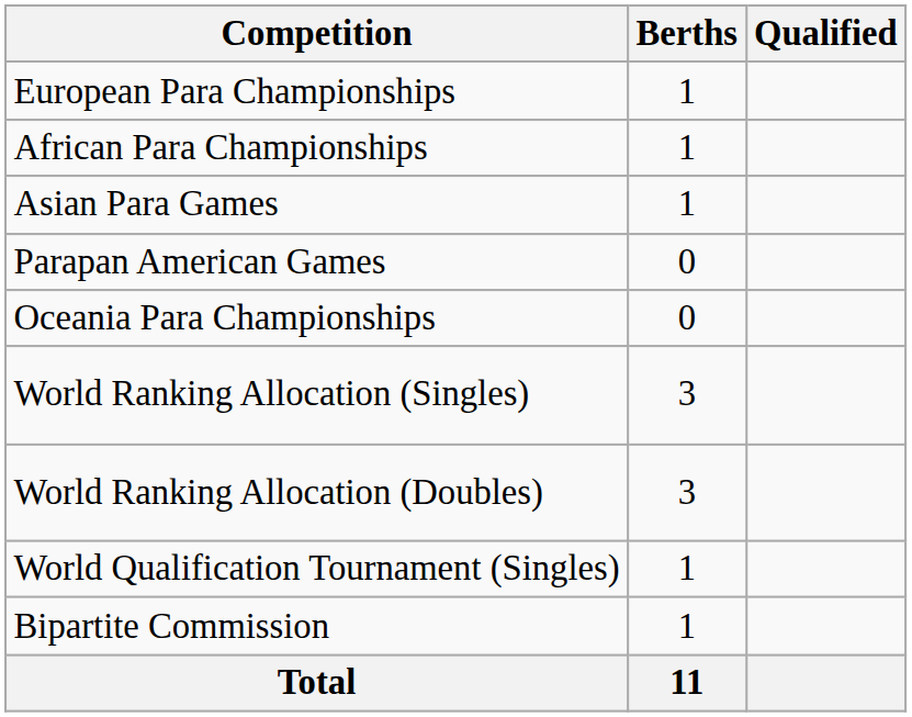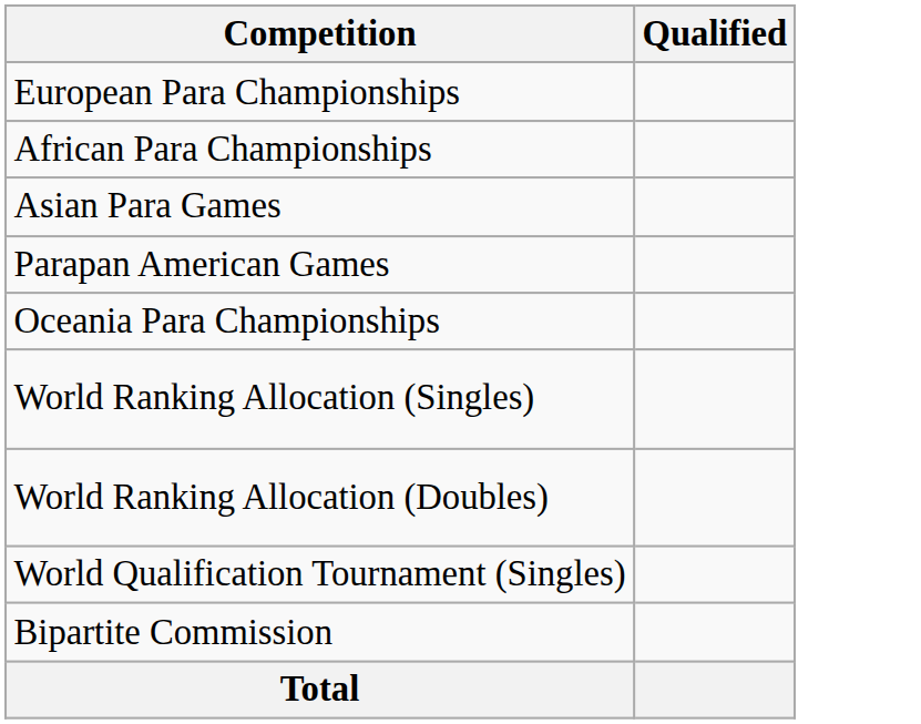 <table class="wikitable">
 <tr>
 <th>Competition</th>
-<th>Berths</th>
 <th>Qualified</th>
 </tr>
 <tr>
 <td>European Para Championships</td>
-<td align=center>1</td>
 <td></td>
 </tr>
 <tr>
 <td>African Para Championships</td>
-<td align=center>1</td>
 <td></td>
 </tr>
 <tr>
 <td>Asian Para Games</td>
-<td align=center>1</td>
 <td></td>
 </tr>
 <tr>
 <td>Parapan American Games</td>
-<td align=center>0</td>
 <td></td>
 </tr>
 <tr>
 <td>Oceania Para Championships</td>
-<td align=center>0</td>
 <td></td>
 </tr>
 <tr>
 <td>World Ranking Allocation (Singles)</td>
-<td align=center>3</td>
 <td><br><br></td>
 </tr>
 <tr>
 <td>World Ranking Allocation (Doubles)</td>
-<td align=center>3</td>
 <td><br><br></td>
 </tr>
 <tr>
 <td>World Qualification Tournament (Singles)</td>
-<td align=center>1</td>
 <td></td>
 </tr>
 <tr>
 <td>Bipartite Commission</td>
-<td align=center>1</td>
 <td></td>
 </tr>
 <tr>
 <th>Total</th>
-<th align="center">11</th>
 <th></th>
 </tr>
 </table>
